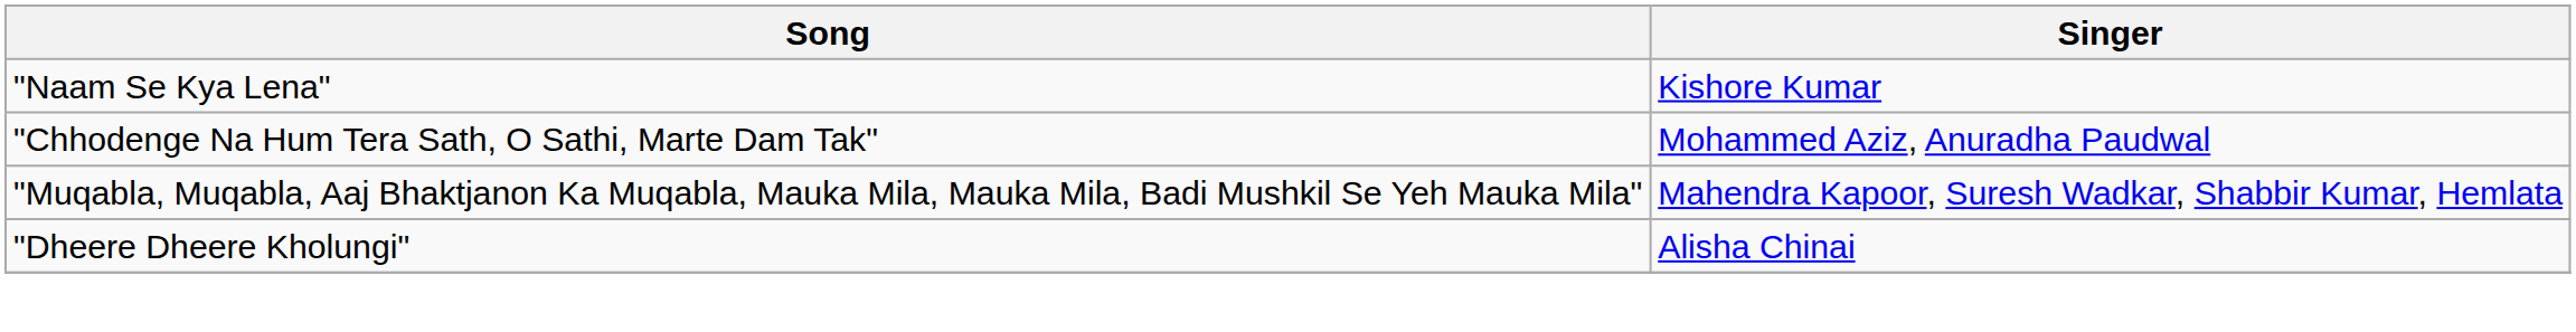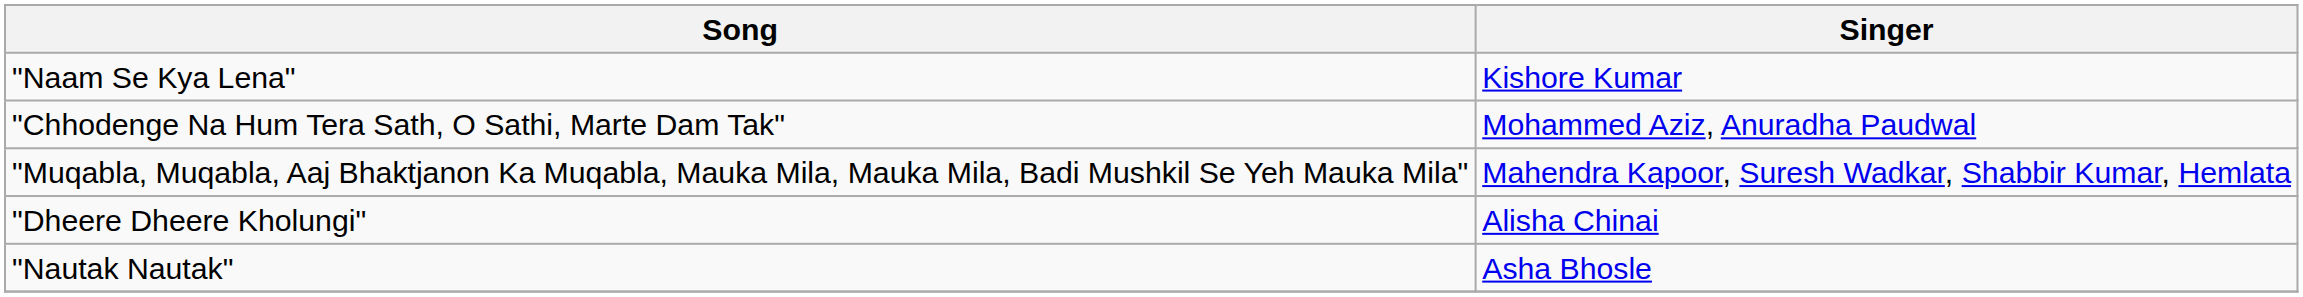 <table class="wikitable" style="font-size:95%;">
 <tr>
 <th>Song</th>
 <th>Singer</th>
 </tr>
 <tr>
 <td>"Naam Se Kya Lena"</td>
 <td><a href='#'>Kishore Kumar</a></td>
 </tr>
 <tr>
 <td>"Chhodenge Na Hum Tera Sath, O Sathi, Marte Dam Tak"</td>
 <td><a href='#'>Mohammed Aziz</a>, <a href='#'>Anuradha Paudwal</a></td>
 </tr>
 <tr>
 <td>"Muqabla, Muqabla, Aaj Bhaktjanon Ka Muqabla, Mauka Mila, Mauka Mila, Badi Mushkil Se Yeh Mauka Mila"</td>
 <td><a href='#'>Mahendra Kapoor</a>, <a href='#'>Suresh Wadkar</a>, <a href='#'>Shabbir Kumar</a>, <a href='#'>Hemlata</a></td>
 </tr>
 <tr>
 <td>"Dheere Dheere Kholungi"</td>
 <td><a href='#'>Alisha Chinai</a></td>
 </tr>
 <tr>
+<td>"Nautak Nautak"</td>
+<td><a href='#'>Asha Bhosle</a></td>
+</tr>
+<tr>
 </tr>
 </table>
